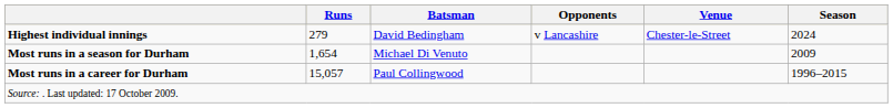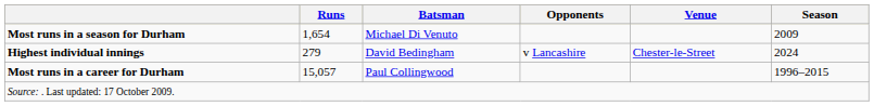 <table class="wikitable" width=90%>
 <tr bgcolor=#bdb76b>
 <th></th>
 <th><a href='#'>Runs</a></th>
 <th><a href='#'>Batsman</a></th>
 <th>Opponents</th>
 <th><a href='#'>Venue</a></th>
 <th>Season</th>
 </tr>
 <tr>
+<td><strong>Most runs in a season for Durham</strong></td>
+<td>1,654</td>
+<td> <a href='#'>Michael Di Venuto</a></td>
+<td></td>
+<td></td>
+<td>2009</td>
+</tr>
+<tr>
 <td><strong>Highest individual innings</strong></td>
 <td>279</td>
 <td> <a href='#'>David Bedingham</a></td>
 <td>v <a href='#'>Lancashire</a></td>
 <td><a href='#'>Chester-le-Street</a></td>
 <td>2024</td>
-</tr>
-<tr>
-<td><strong>Most runs in a season for Durham</strong></td>
-<td>1,654</td>
-<td> <a href='#'>Michael Di Venuto</a></td>
-<td></td>
-<td></td>
-<td>2009</td>
 </tr>
 <tr>
 <td><strong>Most runs in a career for Durham</strong></td>
 <td>15,057</td>
 <td> <a href='#'>Paul Collingwood</a></td>
 <td></td>
 <td></td>
 <td>1996–2015</td>
 </tr>
 <tr>
 <td colspan=6><small><em>Source: </em>. Last updated: 17 October 2009.</small></td>
 </tr>
 </table>
